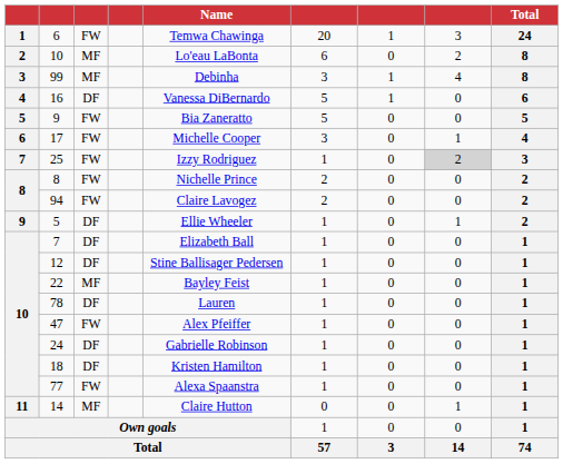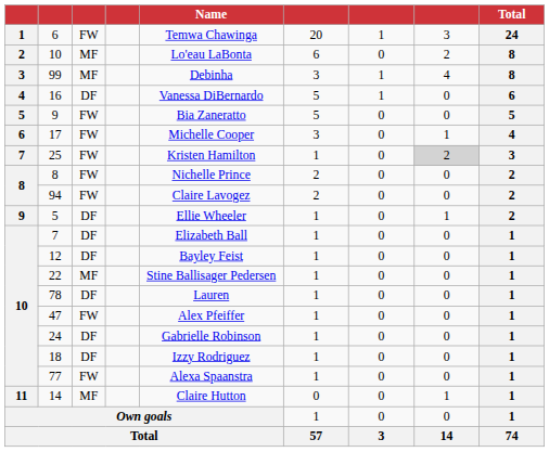 <table class="wikitable sortable" style="text-align:center;">
 <tr>
 <th style="background:#CF3339; color:#fff; width:35px;" scope="col"></th>
 <th style="background:#CF3339; color:#fff; width:35px;" scope="col"></th>
 <th style="background:#CF3339; color:#fff; width:35px;" scope="col"></th>
 <th style="background:#CF3339; color:#fff; width:35px;" scope="col"></th>
 <th style="background:#CF3339; color:#fff; width:175px;" scope="col">Name</th>
 <th style="background:#CF3339; color:#fff; width:75px;" scope="col"></th>
 <th style="background:#CF3339; color:#fff; width:75px;" scope="col"></th>
 <th style="background:#CF3339; color:#fff; width:75px;" scope="col"></th>
 <th style="background:#CF3339; color:#fff; width:75px;" scope="col">Total</th>
 </tr>
 <tr>
 <th scope="row">1</th>
 <td>6</td>
 <td>FW</td>
 <td></td>
 <td><a href='#'>Temwa Chawinga</a></td>
 <td>20</td>
 <td>1</td>
 <td>3</td>
 <th>24</th>
 </tr>
 <tr>
 <th>2</th>
 <td>10</td>
 <td>MF</td>
 <td></td>
 <td><a href='#'>Lo'eau LaBonta</a></td>
 <td>6</td>
 <td>0</td>
 <td>2</td>
 <th scope="row">8</th>
 </tr>
 <tr>
 <th>3</th>
 <td>99</td>
 <td>MF</td>
 <td></td>
 <td><a href='#'>Debinha</a></td>
 <td>3</td>
 <td>1</td>
 <td>4</td>
 <th>8</th>
 </tr>
 <tr>
 <th>4</th>
 <td>16</td>
 <td>DF</td>
 <td></td>
 <td><a href='#'>Vanessa DiBernardo</a></td>
 <td>5</td>
 <td>1</td>
 <td>0</td>
 <th>6</th>
 </tr>
 <tr>
 <th>5</th>
 <td>9</td>
 <td>FW</td>
 <td></td>
 <td><a href='#'>Bia Zaneratto</a></td>
 <td>5</td>
 <td>0</td>
 <td>0</td>
 <th>5</th>
 </tr>
 <tr>
 <th>6</th>
 <td>17</td>
 <td>FW</td>
 <td></td>
 <td><a href='#'>Michelle Cooper</a></td>
 <td>3</td>
 <td>0</td>
 <td>1</td>
 <th>4</th>
 </tr>
 <tr>
 <th>7</th>
 <td>25</td>
 <td>FW</td>
 <td></td>
-<td><a href='#'>Izzy Rodriguez</a></td>
+<td><a href='#'>Kristen Hamilton</a></td>
 <td>1</td>
 <td>0</td>
 <td style="background: lightgrey;">2</td>
 <th>3</th>
 </tr>
 <tr>
 <th rowspan="2">8</th>
 <td>8</td>
 <td>FW</td>
 <td></td>
 <td><a href='#'>Nichelle Prince</a></td>
 <td>2</td>
 <td>0</td>
 <td>0</td>
 <th>2</th>
 </tr>
 <tr>
 <td>94</td>
 <td>FW</td>
 <td></td>
 <td><a href='#'>Claire Lavogez</a></td>
 <td>2</td>
 <td>0</td>
 <td>0</td>
 <th>2</th>
 </tr>
 <tr>
 <th>9</th>
 <td>5</td>
 <td>DF</td>
 <td></td>
 <td><a href='#'>Ellie Wheeler</a></td>
 <td>1</td>
 <td>0</td>
 <td>1</td>
 <th>2</th>
 </tr>
 <tr>
 <th rowspan="8">10</th>
 <td>7</td>
 <td>DF</td>
 <td></td>
 <td><a href='#'>Elizabeth Ball</a></td>
 <td>1</td>
 <td>0</td>
 <td>0</td>
 <th>1</th>
 </tr>
 <tr>
 <td>12</td>
 <td>DF</td>
 <td></td>
-<td><a href='#'>Stine Ballisager Pedersen</a></td>
+<td><a href='#'>Bayley Feist</a></td>
 <td>1</td>
 <td>0</td>
 <td>0</td>
 <th>1</th>
 </tr>
 <tr>
 <td>22</td>
 <td>MF</td>
 <td></td>
-<td><a href='#'>Bayley Feist</a></td>
+<td><a href='#'>Stine Ballisager Pedersen</a></td>
 <td>1</td>
 <td>0</td>
 <td>0</td>
 <th>1</th>
 </tr>
 <tr>
 <td>78</td>
 <td>DF</td>
 <td></td>
 <td><a href='#'>Lauren</a></td>
 <td>1</td>
 <td>0</td>
 <td>0</td>
 <th>1</th>
 </tr>
 <tr>
 <td>47</td>
 <td>FW</td>
 <td></td>
 <td><a href='#'>Alex Pfeiffer</a></td>
 <td>1</td>
 <td>0</td>
 <td>0</td>
 <th>1</th>
 </tr>
 <tr>
 <td>24</td>
 <td>DF</td>
 <td></td>
 <td><a href='#'>Gabrielle Robinson</a></td>
 <td>1</td>
 <td>0</td>
 <td>0</td>
 <th>1</th>
 </tr>
 <tr>
 <td>18</td>
 <td>DF</td>
 <td></td>
-<td><a href='#'>Kristen Hamilton</a></td>
+<td><a href='#'>Izzy Rodriguez</a></td>
 <td>1</td>
 <td>0</td>
 <td>0</td>
 <th>1</th>
 </tr>
 <tr>
 <td>77</td>
 <td>FW</td>
 <td></td>
 <td><a href='#'>Alexa Spaanstra</a></td>
 <td>1</td>
 <td>0</td>
 <td>0</td>
 <th>1</th>
 </tr>
 <tr>
 <th>11</th>
 <td>14</td>
 <td>MF</td>
 <td></td>
 <td><a href='#'>Claire Hutton</a></td>
 <td>0</td>
 <td>0</td>
 <td>1</td>
 <th>1</th>
 </tr>
 <tr>
 <th colspan="5" scope="row"><em>Own goals</em></th>
 <td>1</td>
 <td>0</td>
 <td>0</td>
 <th scope="row">1</th>
 </tr>
 <tr>
 <th colspan="5" scope="row">Total</th>
 <th>57</th>
 <th>3</th>
 <th>14</th>
 <th>74</th>
 </tr>
 </table>
